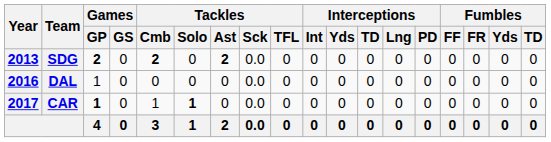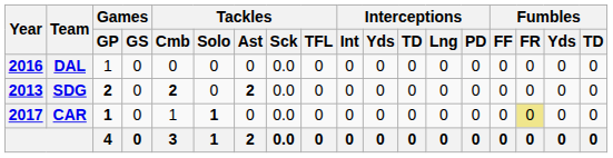 <table class="wikitable" style="text-align:center">
 <tr>
 <th rowspan="2">Year</th>
 <th rowspan="2">Team</th>
 <th colspan="2">Games</th>
 <th colspan="5">Tackles</th>
 <th colspan="5">Interceptions</th>
 <th colspan="4">Fumbles</th>
 </tr>
 <tr>
 <th>GP</th>
 <th>GS</th>
 <th>Cmb</th>
 <th>Solo</th>
 <th>Ast</th>
 <th>Sck</th>
 <th>TFL</th>
 <th>Int</th>
 <th>Yds</th>
 <th>TD</th>
 <th>Lng</th>
 <th>PD</th>
 <th>FF</th>
 <th>FR</th>
 <th>Yds</th>
 <th>TD</th>
 </tr>
 <tr>
-<th><a href='#'>2013</a></th>
-<th><a href='#'>SDG</a></th>
-<td><strong>2</strong></td>
+<th><a href='#'>2016</a></th>
+<th><a href='#'>DAL</a></th>
+<td>1</td>
 <td>0</td>
-<td><strong>2</strong></td>
 <td>0</td>
-<td><strong>2</strong></td>
+<td>0</td>
+<td>0</td>
 <td>0.0</td>
 <td>0</td>
 <td>0</td>
 <td>0</td>
 <td>0</td>
 <td>0</td>
 <td>0</td>
 <td>0</td>
 <td>0</td>
 <td>0</td>
 <td>0</td>
 </tr>
 <tr>
-<th><a href='#'>2016</a></th>
-<th><a href='#'>DAL</a></th>
-<td>1</td>
+<th><a href='#'>2013</a></th>
+<th><a href='#'>SDG</a></th>
+<td><strong>2</strong></td>
 <td>0</td>
+<td><strong>2</strong></td>
 <td>0</td>
-<td>0</td>
-<td>0</td>
+<td><strong>2</strong></td>
 <td>0.0</td>
 <td>0</td>
 <td>0</td>
 <td>0</td>
 <td>0</td>
 <td>0</td>
 <td>0</td>
 <td>0</td>
 <td>0</td>
 <td>0</td>
 <td>0</td>
 </tr>
 <tr>
 <th><a href='#'>2017</a></th>
 <th><a href='#'>CAR</a></th>
 <td><strong>1</strong></td>
 <td>0</td>
 <td>1</td>
 <td><strong>1</strong></td>
 <td>0</td>
 <td>0.0</td>
 <td>0</td>
 <td>0</td>
 <td>0</td>
 <td>0</td>
 <td>0</td>
 <td>0</td>
 <td>0</td>
-<td>0</td>
+<td style="background: khaki;">0</td>
 <td>0</td>
 <td>0</td>
 </tr>
 <tr>
 <th colspan="2"></th>
 <th>4</th>
 <th>0</th>
 <th>3</th>
 <th>1</th>
 <th>2</th>
 <th>0.0</th>
 <th>0</th>
 <th>0</th>
 <th>0</th>
 <th>0</th>
 <th>0</th>
 <th>0</th>
 <th>0</th>
 <th>0</th>
 <th>0</th>
 <th>0</th>
 </tr>
 </table>
